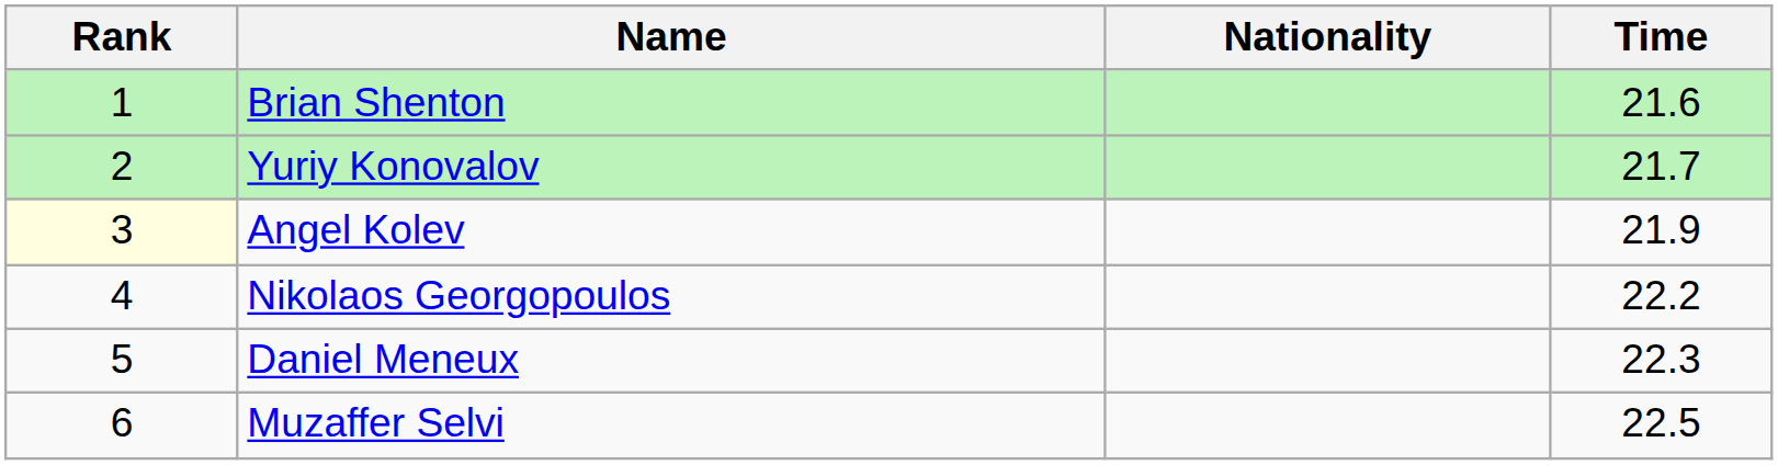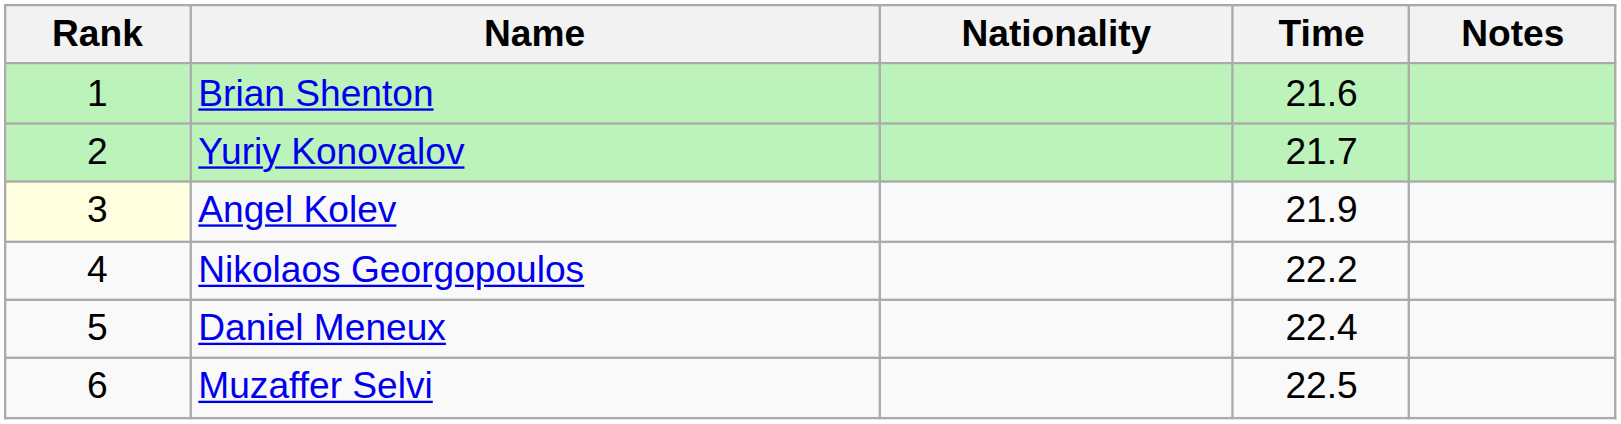 <table class="wikitable sortable" style="text-align:center;width: 55%">
 <tr>
 <th>Rank</th>
 <th>Name</th>
 <th>Nationality</th>
 <th>Time</th>
+<th>Notes</th>
 </tr>
 <tr bgcolor=bbf3bb>
 <td>1</td>
 <td align=left><a href='#'>Brian Shenton</a></td>
 <td align=left></td>
 <td>21.6</td>
+<td></td>
 </tr>
 <tr bgcolor=bbf3bb>
 <td>2</td>
 <td align=left><a href='#'>Yuriy Konovalov</a></td>
 <td align=left></td>
 <td>21.7</td>
+<td></td>
 </tr>
 <tr>
 <td style="background: lightyellow;">3</td>
 <td align=left><a href='#'>Angel Kolev</a></td>
 <td align=left></td>
 <td>21.9</td>
+<td></td>
 </tr>
 <tr>
 <td>4</td>
 <td align=left><a href='#'>Nikolaos Georgopoulos</a></td>
 <td align=left></td>
 <td>22.2</td>
+<td></td>
 </tr>
 <tr>
 <td>5</td>
 <td align=left><a href='#'>Daniel Meneux</a></td>
 <td align=left></td>
-<td>22.3</td>
+<td>22.4</td>
+<td></td>
 </tr>
 <tr>
 <td>6</td>
 <td align=left><a href='#'>Muzaffer Selvi</a></td>
 <td align=left></td>
 <td>22.5</td>
+<td></td>
 </tr>
 </table>
